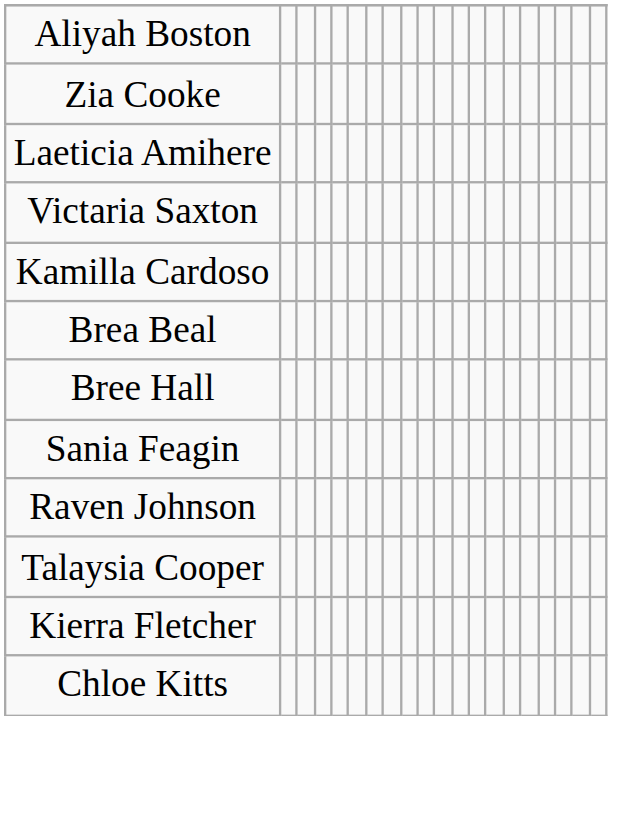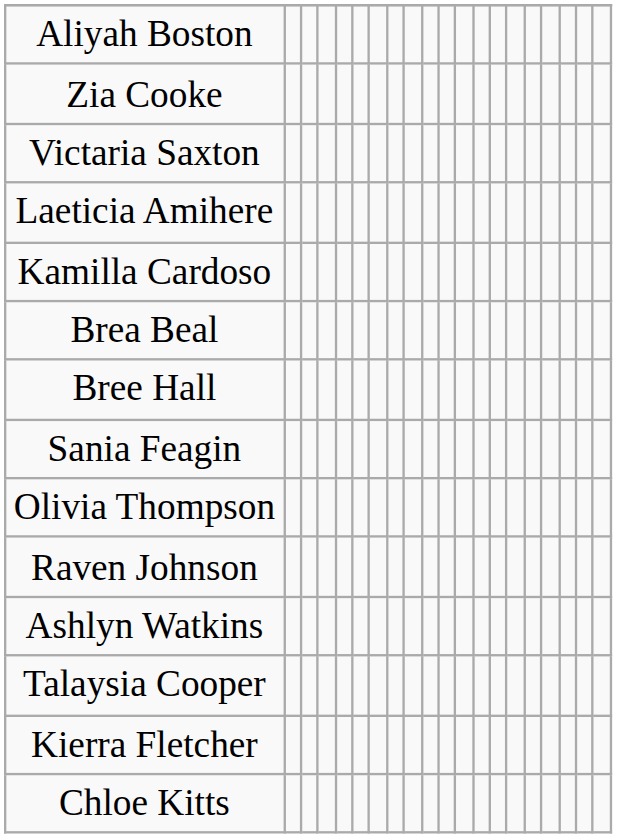 <table class="wikitable sortable">
 <tr>
 </tr>
 <tr style="text-align:center;">
 <td>Aliyah Boston</td>
 <td></td>
 <td></td>
 <td></td>
 <td></td>
 <td></td>
 <td></td>
 <td></td>
 <td></td>
 <td></td>
 <td></td>
 <td></td>
 <td></td>
 <td></td>
 <td></td>
 <td></td>
 <td></td>
 <td></td>
 <td></td>
 <td></td>
 </tr>
 <tr style="text-align:center;">
 <td>Zia Cooke</td>
 <td></td>
 <td></td>
 <td></td>
 <td></td>
 <td></td>
 <td></td>
 <td></td>
 <td></td>
 <td></td>
 <td></td>
 <td></td>
 <td></td>
 <td></td>
 <td></td>
 <td></td>
 <td></td>
 <td></td>
 <td></td>
 <td></td>
 </tr>
 <tr style="text-align:center;">
-<td>Laeticia Amihere</td>
+<td>Victaria Saxton</td>
 <td></td>
 <td></td>
 <td></td>
 <td></td>
 <td></td>
 <td></td>
 <td></td>
 <td></td>
 <td></td>
 <td></td>
 <td></td>
 <td></td>
 <td></td>
 <td></td>
 <td></td>
 <td></td>
 <td></td>
 <td></td>
 <td></td>
 </tr>
 <tr style="text-align:center;">
-<td>Victaria Saxton</td>
+<td>Laeticia Amihere</td>
 <td></td>
 <td></td>
 <td></td>
 <td></td>
 <td></td>
 <td></td>
 <td></td>
 <td></td>
 <td></td>
 <td></td>
 <td></td>
 <td></td>
 <td></td>
 <td></td>
 <td></td>
 <td></td>
 <td></td>
 <td></td>
 <td></td>
 </tr>
 <tr style="text-align:center;">
 <td>Kamilla Cardoso</td>
 <td></td>
 <td></td>
 <td></td>
 <td></td>
 <td></td>
 <td></td>
 <td></td>
 <td></td>
 <td></td>
 <td></td>
 <td></td>
 <td></td>
 <td></td>
 <td></td>
 <td></td>
 <td></td>
 <td></td>
 <td></td>
 <td></td>
 </tr>
 <tr style="text-align:center;">
 <td>Brea Beal</td>
 <td></td>
 <td></td>
 <td></td>
 <td></td>
 <td></td>
 <td></td>
 <td></td>
 <td></td>
 <td></td>
 <td></td>
 <td></td>
 <td></td>
 <td></td>
 <td></td>
 <td></td>
 <td></td>
 <td></td>
 <td></td>
 <td></td>
 </tr>
 <tr style="text-align:center;">
 <td>Bree Hall</td>
 <td></td>
 <td></td>
 <td></td>
 <td></td>
 <td></td>
 <td></td>
 <td></td>
 <td></td>
 <td></td>
 <td></td>
 <td></td>
 <td></td>
 <td></td>
 <td></td>
 <td></td>
 <td></td>
 <td></td>
 <td></td>
 <td></td>
 </tr>
 <tr style="text-align:center;">
 <td>Sania Feagin</td>
 <td></td>
 <td></td>
 <td></td>
 <td></td>
 <td></td>
 <td></td>
 <td></td>
 <td></td>
 <td></td>
 <td></td>
 <td></td>
 <td></td>
 <td></td>
 <td></td>
 <td></td>
 <td></td>
 <td></td>
 <td></td>
 <td></td>
 </tr>
 <tr style="text-align:center;">
+<td>Olivia Thompson</td>
+<td></td>
+<td></td>
+<td></td>
+<td></td>
+<td></td>
+<td></td>
+<td></td>
+<td></td>
+<td></td>
+<td></td>
+<td></td>
+<td></td>
+<td></td>
+<td></td>
+<td></td>
+<td></td>
+<td></td>
+<td></td>
+<td></td>
+</tr>
+<tr style="text-align:center;">
 <td>Raven Johnson</td>
+<td></td>
+<td></td>
+<td></td>
+<td></td>
+<td></td>
+<td></td>
+<td></td>
+<td></td>
+<td></td>
+<td></td>
+<td></td>
+<td></td>
+<td></td>
+<td></td>
+<td></td>
+<td></td>
+<td></td>
+<td></td>
+<td></td>
+</tr>
+<tr style="text-align:center;">
+<td>Ashlyn Watkins</td>
 <td></td>
 <td></td>
 <td></td>
 <td></td>
 <td></td>
 <td></td>
 <td></td>
 <td></td>
 <td></td>
 <td></td>
 <td></td>
 <td></td>
 <td></td>
 <td></td>
 <td></td>
 <td></td>
 <td></td>
 <td></td>
 <td></td>
 </tr>
 <tr style="text-align:center;">
 <td>Talaysia Cooper</td>
 <td></td>
 <td></td>
 <td></td>
 <td></td>
 <td></td>
 <td></td>
 <td></td>
 <td></td>
 <td></td>
 <td></td>
 <td></td>
 <td></td>
 <td></td>
 <td></td>
 <td></td>
 <td></td>
 <td></td>
 <td></td>
 <td></td>
 </tr>
 <tr style="text-align:center;">
 <td>Kierra Fletcher</td>
 <td></td>
 <td></td>
 <td></td>
 <td></td>
 <td></td>
 <td></td>
 <td></td>
 <td></td>
 <td></td>
 <td></td>
 <td></td>
 <td></td>
 <td></td>
 <td></td>
 <td></td>
 <td></td>
 <td></td>
 <td></td>
 <td></td>
 </tr>
 <tr style="text-align:center;">
 <td>Chloe Kitts</td>
 <td></td>
 <td></td>
 <td></td>
 <td></td>
 <td></td>
 <td></td>
 <td></td>
 <td></td>
 <td></td>
 <td></td>
 <td></td>
 <td></td>
 <td></td>
 <td></td>
 <td></td>
 <td></td>
 <td></td>
 <td></td>
 <td></td>
 </tr>
 </table>
